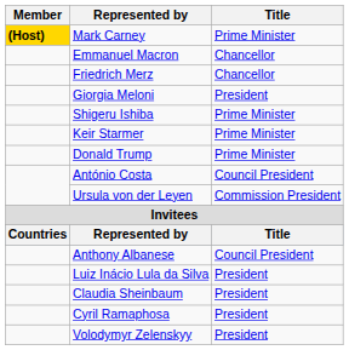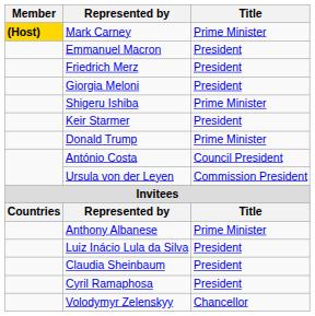 <table class="wikitable plainrowheaders">
 <tr>
 <th scope="col">Member</th>
 <th scope="col">Represented by</th>
 <th scope="col">Title</th>
 </tr>
 <tr>
 <td style="background: gold;"><strong> (Host)</strong></td>
 <td><a href='#'>Mark Carney</a></td>
 <td><a href='#'>Prime Minister</a></td>
 </tr>
 <tr>
 <td></td>
 <td><a href='#'>Emmanuel Macron</a></td>
-<td><a href='#'>Chancellor</a></td>
+<td><a href='#'>President</a></td>
 </tr>
 <tr>
 <td></td>
 <td><a href='#'>Friedrich Merz</a></td>
-<td><a href='#'>Chancellor</a></td>
+<td><a href='#'>President</a></td>
 </tr>
 <tr>
 <td></td>
 <td><a href='#'>Giorgia Meloni</a></td>
 <td><a href='#'>President</a></td>
 </tr>
 <tr>
 <td></td>
 <td><a href='#'>Shigeru Ishiba</a></td>
 <td><a href='#'>Prime Minister</a></td>
 </tr>
 <tr>
 <td></td>
 <td><a href='#'>Keir Starmer</a></td>
-<td><a href='#'>Prime Minister</a></td>
+<td><a href='#'>President</a></td>
 </tr>
 <tr>
 <td></td>
 <td><a href='#'>Donald Trump</a></td>
 <td><a href='#'>Prime Minister</a></td>
 </tr>
 <tr>
 <td rowspan="2"></td>
 <td><a href='#'>António Costa</a></td>
 <td><a href='#'>Council President</a></td>
 </tr>
 <tr>
 <td><a href='#'>Ursula von der Leyen</a></td>
 <td><a href='#'>Commission President</a></td>
 </tr>
 <tr>
 <td colspan="4" style="text-align: center; background:Gainsboro"><strong>Invitees</strong></td>
 </tr>
 <tr style="background:LightSteelBlue; text-align:center;">
 <th scope="col">Countries</th>
 <th scope="col">Represented by</th>
 <th scope="col">Title</th>
 </tr>
 <tr>
 <td></td>
 <td><a href='#'>Anthony Albanese</a></td>
-<td><a href='#'>Council President</a></td>
+<td><a href='#'>Prime Minister</a></td>
 </tr>
 <tr>
 <td></td>
 <td><a href='#'>Luiz Inácio Lula da Silva</a></td>
 <td><a href='#'>President</a></td>
 </tr>
 <tr>
 <td></td>
 <td><a href='#'>Claudia Sheinbaum</a></td>
 <td><a href='#'>President</a></td>
 </tr>
 <tr>
 <td></td>
 <td><a href='#'>Cyril Ramaphosa</a></td>
 <td><a href='#'>President</a></td>
 </tr>
 <tr>
 <td></td>
 <td><a href='#'>Volodymyr Zelenskyy</a></td>
-<td><a href='#'>President</a></td>
+<td><a href='#'>Chancellor</a></td>
 </tr>
 </table>
